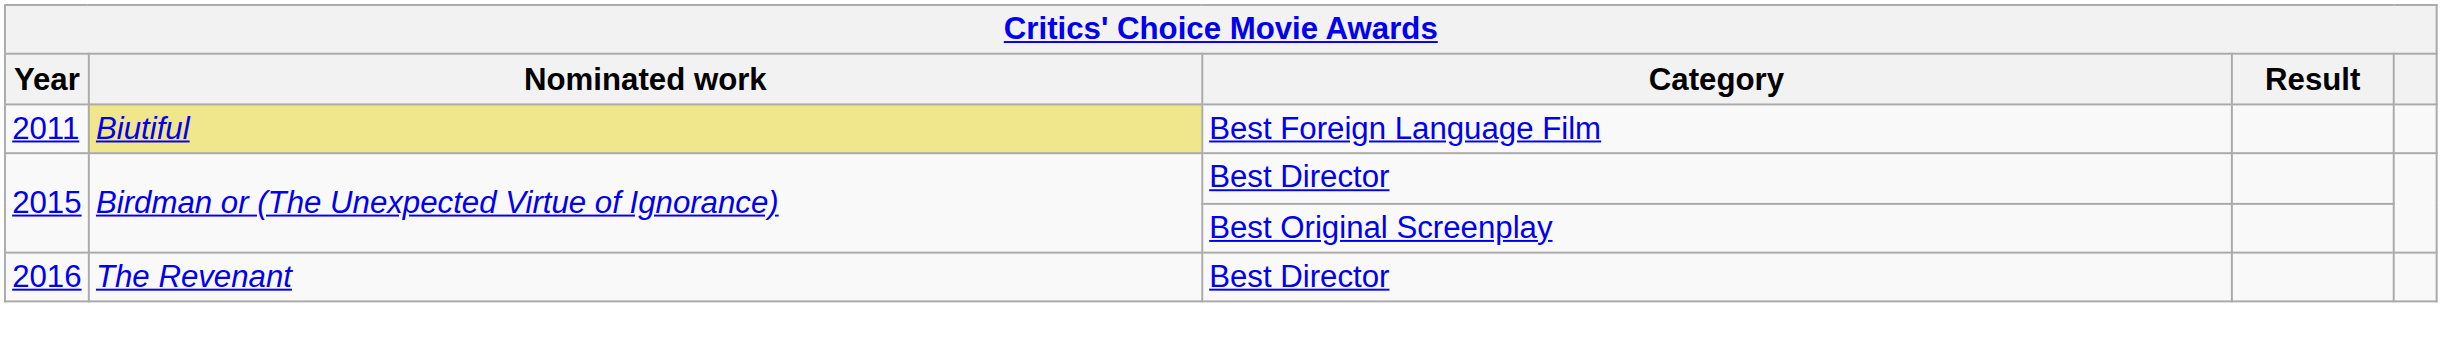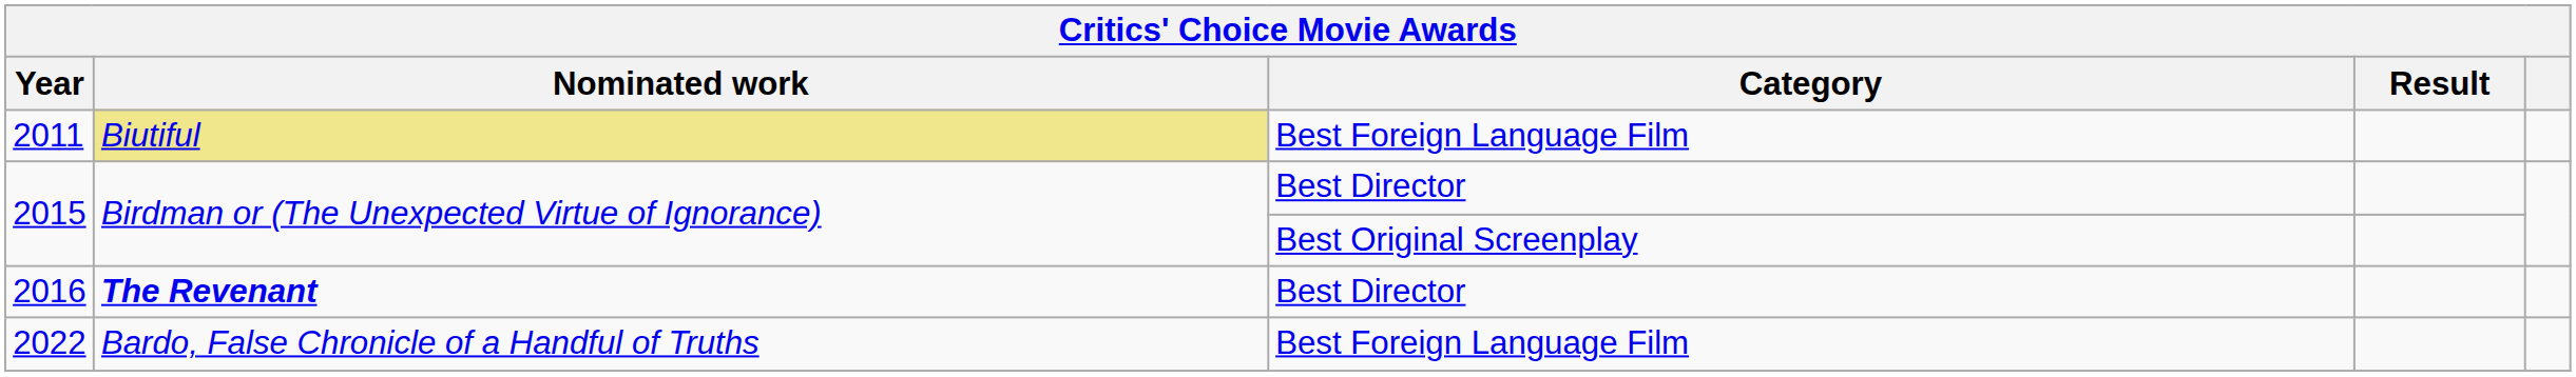 <table class="wikitable">
 <tr>
 <th colspan="5" style="text-align:center;"><a href='#'>Critics' Choice Movie Awards</a> <br> </th>
 </tr>
 <tr>
 <th scope="col" style="width:1em;">Year</th>
 <th scope="col" style="width:39em;">Nominated work</th>
 <th scope="col" style="width:36em;">Category</th>
 <th scope="col" style="width:5em;">Result</th>
 <th scope="col" style="width:1em;"></th>
 </tr>
 <tr>
 <td><a href='#'>2011</a></td>
 <td style="background: khaki;"><em><a href='#'>Biutiful</a></em></td>
 <td><a href='#'>Best Foreign Language Film</a></td>
 <td></td>
 <td style="text-align:center;"></td>
 </tr>
 <tr>
 <td rowspan="2"><a href='#'>2015</a></td>
 <td rowspan="2"><em><a href='#'>Birdman or (The Unexpected Virtue of Ignorance)</a></em></td>
 <td><a href='#'>Best Director</a></td>
 <td></td>
 <td style="text-align:center;" rowspan="2"></td>
 </tr>
 <tr>
 <td><a href='#'>Best Original Screenplay</a></td>
 <td></td>
 </tr>
 <tr>
 <td><a href='#'>2016</a></td>
-<td><em><a href='#'>The Revenant</a></em></td>
+<td><strong><em><a href='#'>The Revenant</a></em></strong></td>
 <td><a href='#'>Best Director</a></td>
 <td></td>
 <td style="text-align:center;"></td>
 </tr>
+<tr>
+<td><a href='#'>2022</a></td>
+<td><em><a href='#'>Bardo, False Chronicle of a Handful of Truths</a></em></td>
+<td><a href='#'>Best Foreign Language Film</a></td>
+<td></td>
+<td style="text-align:center;"></td>
+</tr>
 </table>
